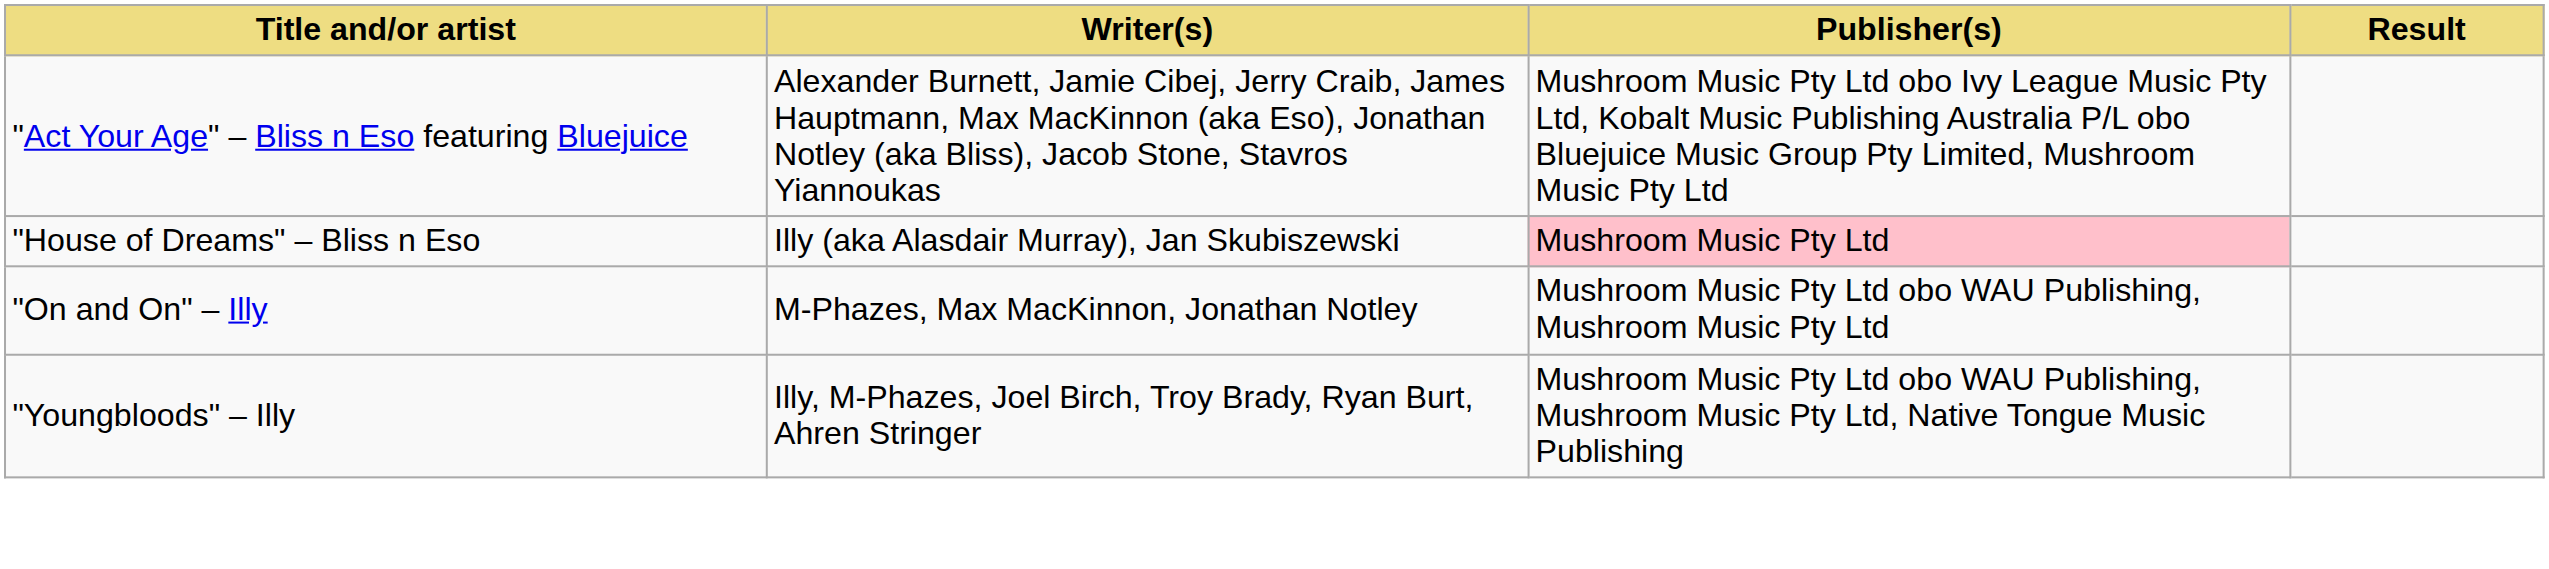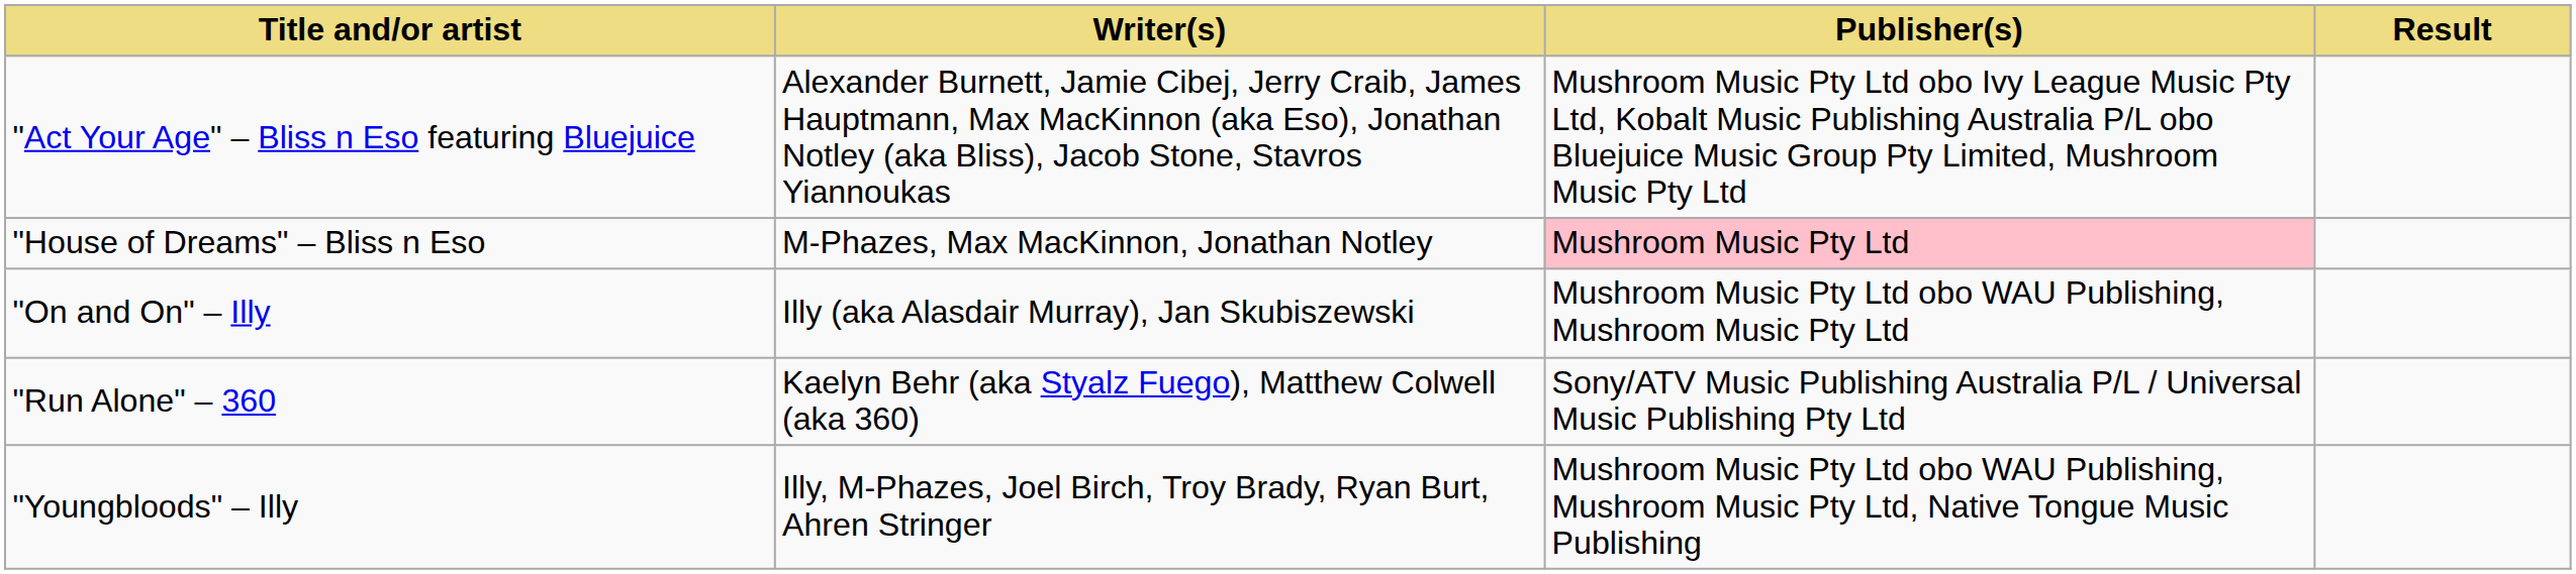 <table class="wikitable" width=100%>
 <tr>
 <th style="width:30%;background:#EEDD82;">Title and/or artist</th>
 <th style="width:30%;background:#EEDD82;">Writer(s)</th>
 <th style="width:30%;background:#EEDD82;">Publisher(s)</th>
 <th style="width:10%;background:#EEDD82;">Result</th>
 </tr>
 <tr>
 <td>"<a href='#'>Act Your Age</a>" – <a href='#'>Bliss n Eso</a> featuring <a href='#'>Bluejuice</a></td>
 <td>Alexander Burnett, Jamie Cibej, Jerry Craib, James Hauptmann, Max MacKinnon (aka Eso), Jonathan Notley (aka Bliss), Jacob Stone, Stavros Yiannoukas</td>
 <td>Mushroom Music Pty Ltd obo Ivy League Music Pty Ltd, Kobalt Music Publishing Australia P/L obo Bluejuice Music Group Pty Limited, Mushroom Music Pty Ltd</td>
 <td></td>
 </tr>
 <tr>
 <td>"House of Dreams" – Bliss n Eso</td>
-<td>Illy (aka Alasdair Murray), Jan Skubiszewski</td>
+<td>M-Phazes, Max MacKinnon, Jonathan Notley</td>
 <td style="background: pink;">Mushroom Music Pty Ltd</td>
 <td></td>
 </tr>
 <tr>
 <td>"On and On" – <a href='#'>Illy</a></td>
-<td>M-Phazes, Max MacKinnon, Jonathan Notley</td>
+<td>Illy (aka Alasdair Murray), Jan Skubiszewski</td>
 <td>Mushroom Music Pty Ltd obo WAU Publishing, Mushroom Music Pty Ltd</td>
+<td></td>
+</tr>
+<tr>
+<td>"Run Alone" – <a href='#'>360</a></td>
+<td>Kaelyn Behr (aka <a href='#'>Styalz Fuego</a>), Matthew Colwell (aka 360)</td>
+<td>Sony/ATV Music Publishing Australia P/L / Universal Music Publishing Pty Ltd</td>
 <td></td>
 </tr>
 <tr>
 <td>"Youngbloods" – Illy</td>
 <td>Illy, M-Phazes, Joel Birch, Troy Brady, Ryan Burt, Ahren Stringer</td>
 <td>Mushroom Music Pty Ltd obo WAU Publishing, Mushroom Music Pty Ltd, Native Tongue Music Publishing</td>
 <td></td>
 </tr>
 </table>
